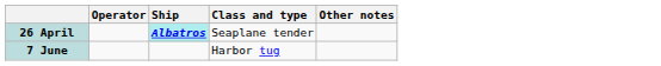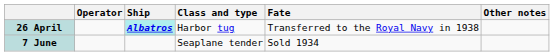 <table class="wikitable">
 <tr>
 <th width="90"></th>
 <th style="text-align: left;">Operator</th>
 <th style="text-align: left;">Ship</th>
 <th style="text-align: left;">Class and type</th>
+<th style="text-align: left;">Fate</th>
 <th style="text-align: left;">Other notes</th>
 </tr>
 <tr>
 <th style="background: #bbdddd;">26 April</th>
 <td></td>
 <td style="background: paleturquoise;"><a href='#'><strong><em>Albatros</em></strong></a></td>
-<td>Seaplane tender</td>
+<td>Harbor <a href='#'>tug</a></td>
+<td>Transferred to the <a href='#'>Royal Navy</a> in 1938</td>
 <td></td>
 </tr>
 <tr>
 <th style="background: #bbdddd;">7 June</th>
 <td></td>
 <td><strong></strong></td>
-<td>Harbor <a href='#'>tug</a></td>
+<td>Seaplane tender</td>
+<td>Sold 1934</td>
 <td></td>
 </tr>
 </table>
